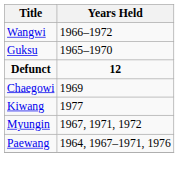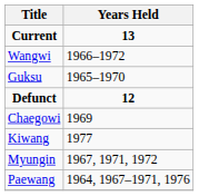 <table class="wikitable">
 <tr>
 <th>Title</th>
 <th>Years Held</th>
+</tr>
+<tr>
+<td align="center"><strong>Current</strong></td>
+<td align="center"><strong>13</strong></td>
 </tr>
 <tr>
 <td> <a href='#'>Wangwi</a></td>
 <td>1966–1972</td>
 </tr>
 <tr>
 <td> <a href='#'>Guksu</a></td>
 <td>1965–1970</td>
 </tr>
 <tr>
 <td align="center"><strong>Defunct</strong></td>
 <td align="center"><strong>12</strong></td>
 </tr>
 <tr>
 <td> <a href='#'>Chaegowi</a></td>
 <td>1969</td>
 </tr>
 <tr>
 <td> <a href='#'>Kiwang</a></td>
 <td>1977</td>
 </tr>
 <tr>
 <td> <a href='#'>Myungin</a></td>
 <td>1967, 1971, 1972</td>
 </tr>
 <tr>
 <td> <a href='#'>Paewang</a></td>
 <td>1964, 1967–1971, 1976</td>
 </tr>
 <tr>
 </tr>
 </table>
